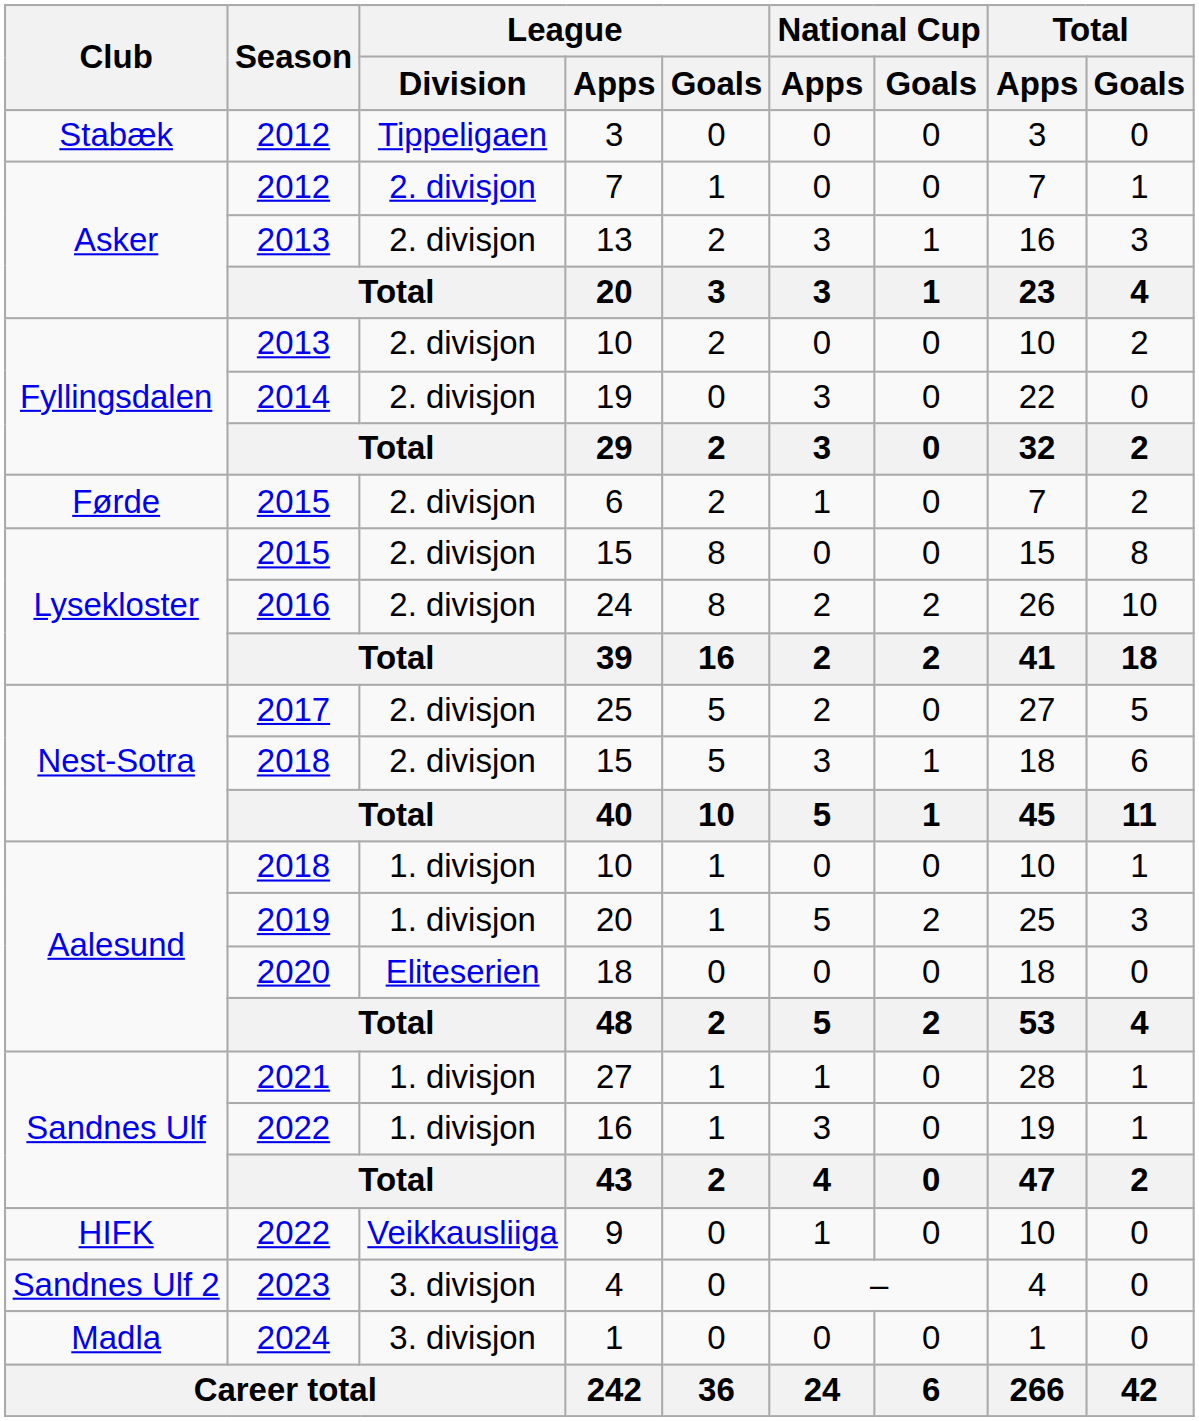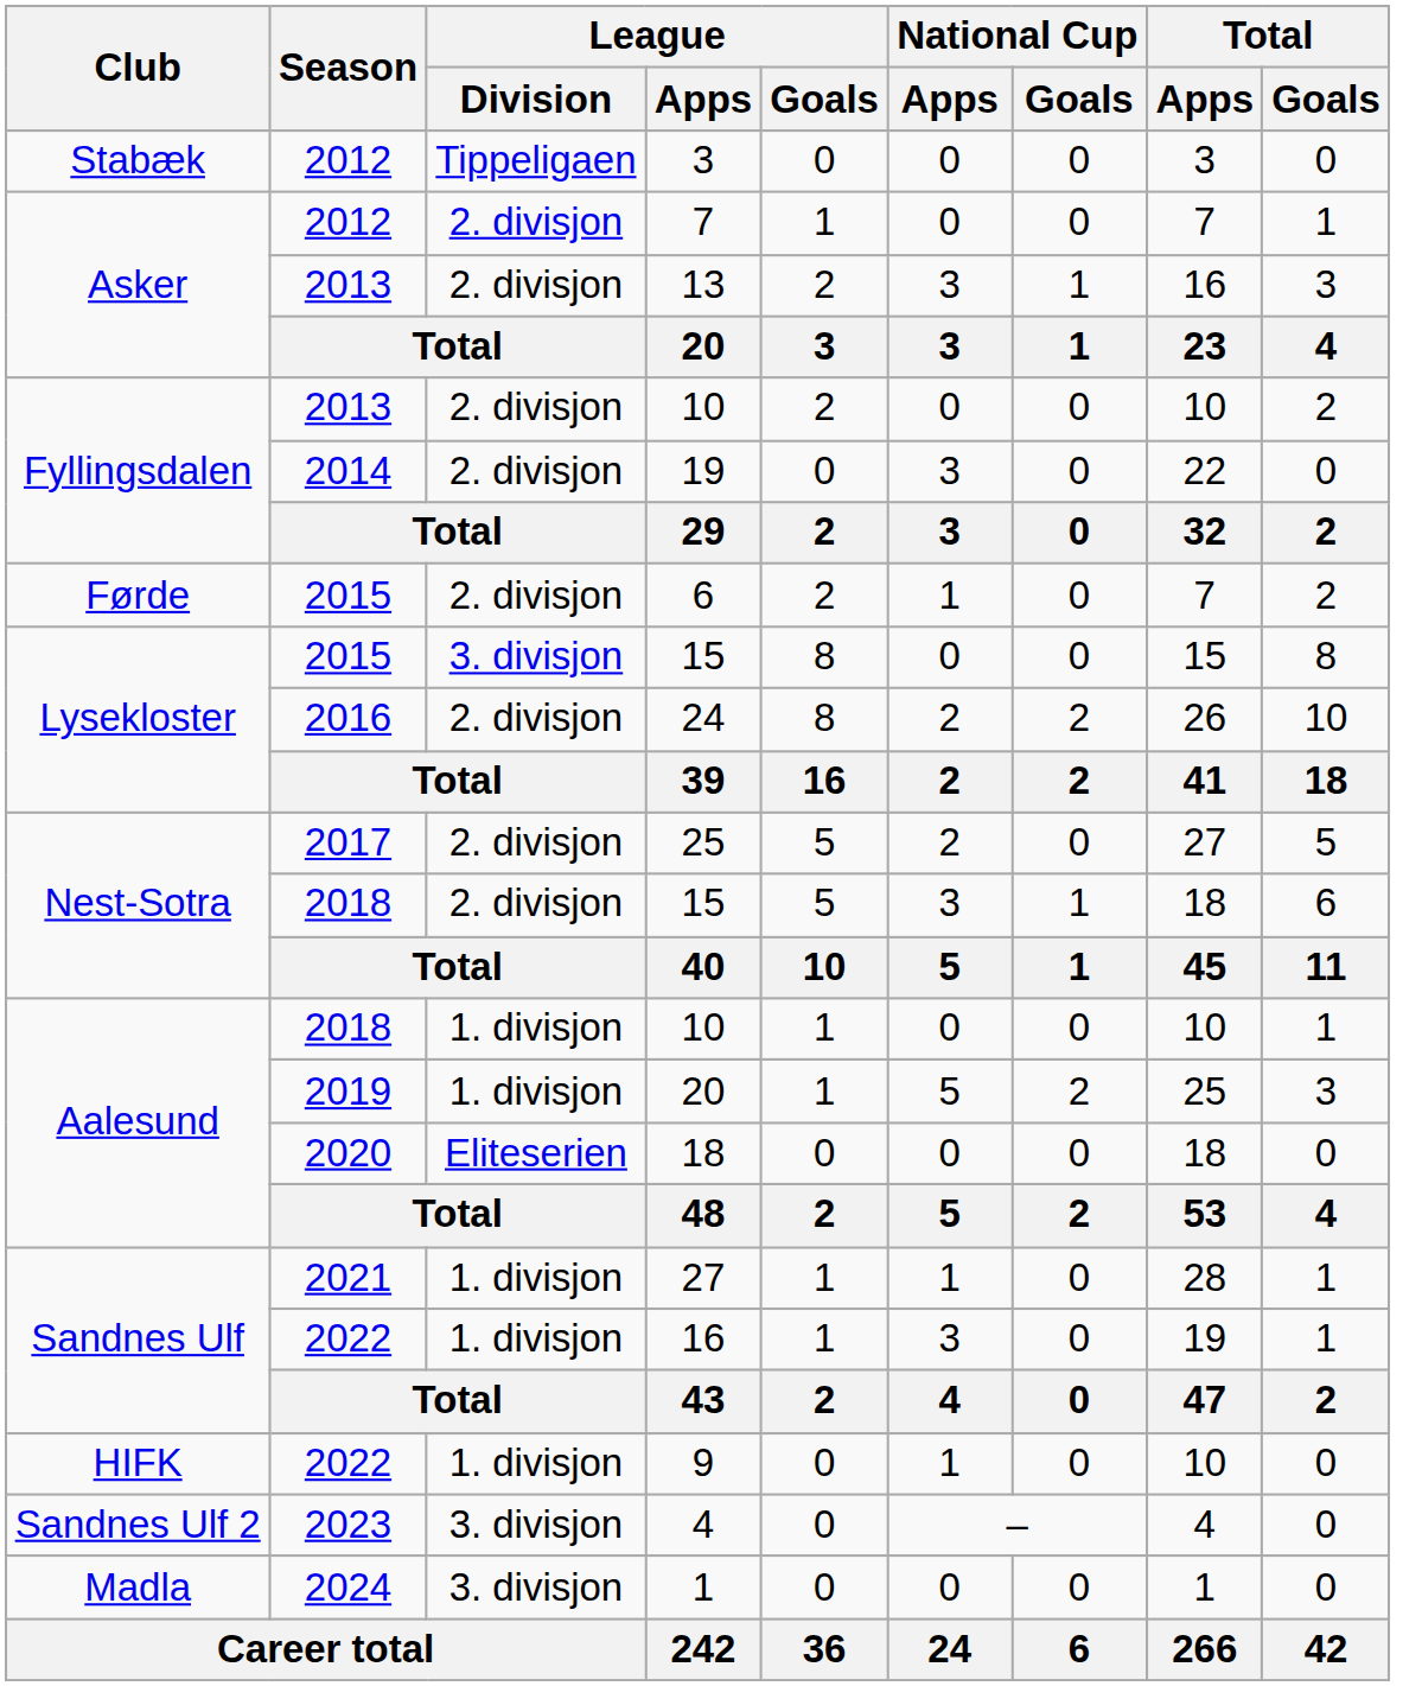 <table class="wikitable" style="text-align: center;">
 <tr>
 <th rowspan="2">Club</th>
 <th rowspan="2">Season</th>
 <th colspan="3">League</th>
 <th colspan="2">National Cup</th>
 <th colspan="2">Total</th>
 </tr>
 <tr>
 <th>Division</th>
 <th>Apps</th>
 <th>Goals</th>
 <th>Apps</th>
 <th>Goals</th>
 <th>Apps</th>
 <th>Goals</th>
 </tr>
 <tr>
 <td><a href='#'>Stabæk</a></td>
 <td><a href='#'>2012</a></td>
 <td rowspan="1"><a href='#'>Tippeligaen</a></td>
 <td>3</td>
 <td>0</td>
 <td>0</td>
 <td>0</td>
 <td>3</td>
 <td>0</td>
 </tr>
 <tr>
 <td rowspan="3"><a href='#'>Asker</a></td>
 <td><a href='#'>2012</a></td>
 <td><a href='#'>2. divisjon</a></td>
 <td>7</td>
 <td>1</td>
 <td>0</td>
 <td>0</td>
 <td>7</td>
 <td>1</td>
 </tr>
 <tr>
 <td><a href='#'>2013</a></td>
 <td>2. divisjon</td>
 <td>13</td>
 <td>2</td>
 <td>3</td>
 <td>1</td>
 <td>16</td>
 <td>3</td>
 </tr>
 <tr>
 <th colspan="2">Total</th>
 <th>20</th>
 <th>3</th>
 <th>3</th>
 <th>1</th>
 <th>23</th>
 <th>4</th>
 </tr>
 <tr>
 <td rowspan="3"><a href='#'>Fyllingsdalen</a></td>
 <td><a href='#'>2013</a></td>
 <td>2. divisjon</td>
 <td>10</td>
 <td>2</td>
 <td>0</td>
 <td>0</td>
 <td>10</td>
 <td>2</td>
 </tr>
 <tr>
 <td><a href='#'>2014</a></td>
 <td>2. divisjon</td>
 <td>19</td>
 <td>0</td>
 <td>3</td>
 <td>0</td>
 <td>22</td>
 <td>0</td>
 </tr>
 <tr>
 <th colspan="2">Total</th>
 <th>29</th>
 <th>2</th>
 <th>3</th>
 <th>0</th>
 <th>32</th>
 <th>2</th>
 </tr>
 <tr>
 <td><a href='#'>Førde</a></td>
 <td><a href='#'>2015</a></td>
 <td>2. divisjon</td>
 <td>6</td>
 <td>2</td>
 <td>1</td>
 <td>0</td>
 <td>7</td>
 <td>2</td>
 </tr>
 <tr>
 <td rowspan="3"><a href='#'>Lysekloster</a></td>
 <td><a href='#'>2015</a></td>
-<td>2. divisjon</td>
+<td><a href='#'>3. divisjon</a></td>
 <td>15</td>
 <td>8</td>
 <td>0</td>
 <td>0</td>
 <td>15</td>
 <td>8</td>
 </tr>
 <tr>
 <td><a href='#'>2016</a></td>
 <td>2. divisjon</td>
 <td>24</td>
 <td>8</td>
 <td>2</td>
 <td>2</td>
 <td>26</td>
 <td>10</td>
 </tr>
 <tr>
 <th colspan="2">Total</th>
 <th>39</th>
 <th>16</th>
 <th>2</th>
 <th>2</th>
 <th>41</th>
 <th>18</th>
 </tr>
 <tr>
 <td rowspan="3"><a href='#'>Nest-Sotra</a></td>
 <td><a href='#'>2017</a></td>
 <td>2. divisjon</td>
 <td>25</td>
 <td>5</td>
 <td>2</td>
 <td>0</td>
 <td>27</td>
 <td>5</td>
 </tr>
 <tr>
 <td><a href='#'>2018</a></td>
 <td>2. divisjon</td>
 <td>15</td>
 <td>5</td>
 <td>3</td>
 <td>1</td>
 <td>18</td>
 <td>6</td>
 </tr>
 <tr>
 <th colspan="2">Total</th>
 <th>40</th>
 <th>10</th>
 <th>5</th>
 <th>1</th>
 <th>45</th>
 <th>11</th>
 </tr>
 <tr>
 <td rowspan="4"><a href='#'>Aalesund</a></td>
 <td><a href='#'>2018</a></td>
 <td>1. divisjon</td>
 <td>10</td>
 <td>1</td>
 <td>0</td>
 <td>0</td>
 <td>10</td>
 <td>1</td>
 </tr>
 <tr>
 <td><a href='#'>2019</a></td>
 <td>1. divisjon</td>
 <td>20</td>
 <td>1</td>
 <td>5</td>
 <td>2</td>
 <td>25</td>
 <td>3</td>
 </tr>
 <tr>
 <td><a href='#'>2020</a></td>
 <td rowspan="1"><a href='#'>Eliteserien</a></td>
 <td>18</td>
 <td>0</td>
 <td>0</td>
 <td>0</td>
 <td>18</td>
 <td>0</td>
 </tr>
 <tr>
 <th colspan="2">Total</th>
 <th>48</th>
 <th>2</th>
 <th>5</th>
 <th>2</th>
 <th>53</th>
 <th>4</th>
 </tr>
 <tr>
 <td rowspan="3"><a href='#'>Sandnes Ulf</a></td>
 <td><a href='#'>2021</a></td>
 <td>1. divisjon</td>
 <td>27</td>
 <td>1</td>
 <td>1</td>
 <td>0</td>
 <td>28</td>
 <td>1</td>
 </tr>
 <tr>
 <td><a href='#'>2022</a></td>
 <td>1. divisjon</td>
 <td>16</td>
 <td>1</td>
 <td>3</td>
 <td>0</td>
 <td>19</td>
 <td>1</td>
 </tr>
 <tr>
 <th colspan="2">Total</th>
 <th>43</th>
 <th>2</th>
 <th>4</th>
 <th>0</th>
 <th>47</th>
 <th>2</th>
 </tr>
 <tr>
 <td><a href='#'>HIFK</a></td>
 <td><a href='#'>2022</a></td>
-<td><a href='#'>Veikkausliiga</a></td>
+<td>1. divisjon</td>
 <td>9</td>
 <td>0</td>
 <td>1</td>
 <td>0</td>
 <td>10</td>
 <td>0</td>
 </tr>
 <tr>
 <td><a href='#'>Sandnes Ulf 2</a></td>
 <td><a href='#'>2023</a></td>
 <td>3. divisjon</td>
 <td>4</td>
 <td>0</td>
 <td colspan=2>–</td>
 <td>4</td>
 <td>0</td>
 </tr>
 <tr>
 <td><a href='#'>Madla</a></td>
 <td><a href='#'>2024</a></td>
 <td>3. divisjon</td>
 <td>1</td>
 <td>0</td>
 <td>0</td>
 <td>0</td>
 <td>1</td>
 <td>0</td>
 </tr>
 <tr>
 <th colspan="3">Career total</th>
 <th>242</th>
 <th>36</th>
 <th>24</th>
 <th>6</th>
 <th>266</th>
 <th>42</th>
 </tr>
 </table>
